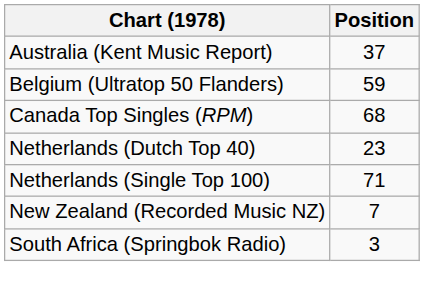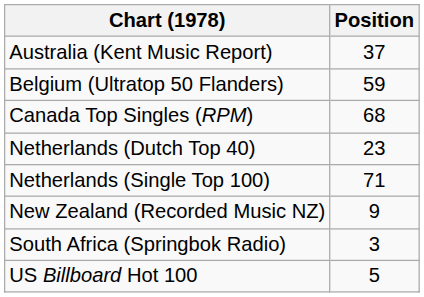 <table class="wikitable sortable">
 <tr>
 <th>Chart (1978)</th>
 <th>Position</th>
 </tr>
 <tr>
 <td>Australia (Kent Music Report)</td>
 <td style="text-align:center;">37</td>
 </tr>
 <tr>
 <td>Belgium (Ultratop 50 Flanders)</td>
 <td style="text-align:center;">59</td>
 </tr>
 <tr>
 <td>Canada Top Singles (<em>RPM</em>)</td>
 <td style="text-align:center;">68</td>
 </tr>
 <tr>
 <td>Netherlands (Dutch Top 40)</td>
 <td style="text-align:center;">23</td>
 </tr>
 <tr>
 <td>Netherlands (Single Top 100)</td>
 <td style="text-align:center;">71</td>
 </tr>
 <tr>
 <td>New Zealand (Recorded Music NZ)</td>
-<td style="text-align:center;">7</td>
+<td style="text-align:center;">9</td>
 </tr>
 <tr>
 <td>South Africa (Springbok Radio)</td>
 <td style="text-align:center;">3</td>
 </tr>
+<tr>
+<td>US <em>Billboard</em> Hot 100</td>
+<td style="text-align:center;">5</td>
+</tr>
 </table>
